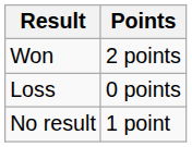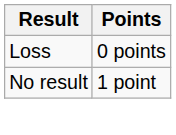 <table class="wikitable">
 <tr>
 <th>Result</th>
 <th>Points</th>
-</tr>
-<tr>
-<td>Won</td>
-<td>2 points</td>
 </tr>
 <tr>
 <td>Loss</td>
 <td>0 points</td>
 </tr>
 <tr>
 <td>No result</td>
 <td>1 point</td>
 </tr>
 </table>
